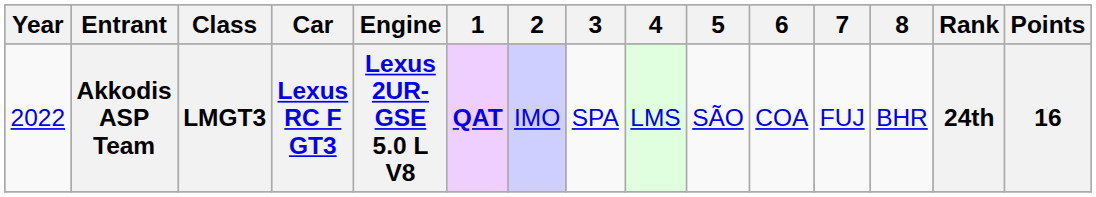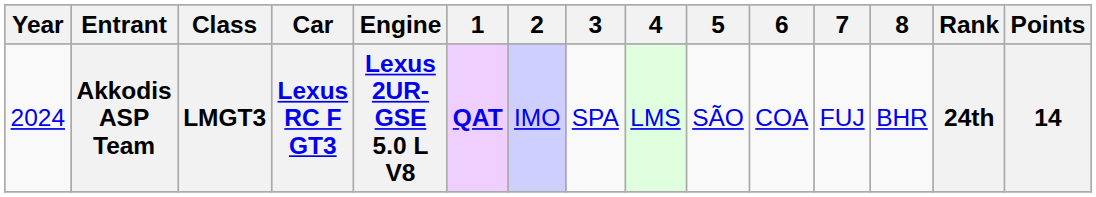 <table class="wikitable" style="text-align:center; font-size:90%">
 <tr>
 <th>Year</th>
 <th>Entrant</th>
 <th>Class</th>
 <th>Car</th>
 <th>Engine</th>
 <th>1</th>
 <th>2</th>
 <th>3</th>
 <th>4</th>
 <th>5</th>
 <th>6</th>
 <th>7</th>
 <th>8</th>
 <th>Rank</th>
 <th>Points</th>
 </tr>
 <tr>
-<td><a href='#'>2022</a></td>
+<td><a href='#'>2024</a></td>
 <th>Akkodis ASP Team</th>
 <th>LMGT3</th>
 <th><a href='#'>Lexus RC F GT3</a></th>
 <th><a href='#'>Lexus</a> <a href='#'>2UR-GSE</a> 5.0 L V8</th>
 <td style="background:#EFCFFF;"><strong><a href='#'>QAT</a><br></strong></td>
 <td style="background:#CFCFFF;"><a href='#'>IMO</a><br></td>
 <td style="background:#;"><a href='#'>SPA</a></td>
 <td style="background:#DFFFDF;"><a href='#'>LMS</a><br></td>
 <td style="background:#;"><a href='#'>SÃO</a></td>
 <td style="background:#;"><a href='#'>COA</a></td>
 <td style="background:#;"><a href='#'>FUJ</a></td>
 <td style="background:#;"><a href='#'>BHR</a></td>
 <th>24th</th>
-<th>16</th>
+<th>14</th>
 </tr>
 </table>
